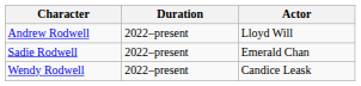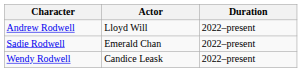 <table class="wikitable">
 <tr>
 <th style="width:150px;">Character</th>
+<th style="width:150px;">Actor</th>
 <th style="width:150px;">Duration</th>
-<th style="width:150px;">Actor</th>
 </tr>
 <tr>
 <td><a href='#'>Andrew Rodwell</a></td>
+<td>Lloyd Will</td>
 <td>2022–present</td>
-<td>Lloyd Will</td>
 </tr>
 <tr>
 <td><a href='#'>Sadie Rodwell</a></td>
+<td>Emerald Chan</td>
 <td>2022–present</td>
-<td>Emerald Chan</td>
 </tr>
 <tr>
 <td><a href='#'>Wendy Rodwell</a></td>
+<td>Candice Leask</td>
 <td>2022–present</td>
-<td>Candice Leask</td>
 </tr>
 </table>
